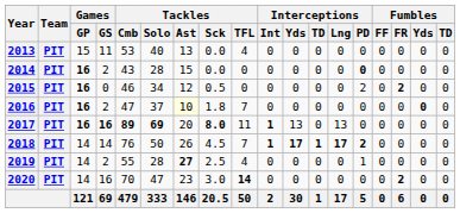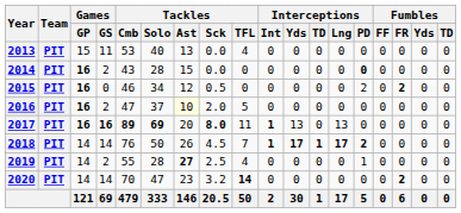 <table class="wikitable" style="text-align:center">
 <tr>
 <th rowspan="2">Year</th>
 <th rowspan="2">Team</th>
 <th colspan="2">Games</th>
 <th colspan="5">Tackles</th>
 <th colspan="5">Interceptions</th>
 <th colspan="4">Fumbles</th>
 </tr>
 <tr>
 <th>GP</th>
 <th>GS</th>
 <th>Cmb</th>
 <th>Solo</th>
 <th>Ast</th>
 <th>Sck</th>
 <th>TFL</th>
 <th>Int</th>
 <th>Yds</th>
 <th>TD</th>
 <th>Lng</th>
 <th>PD</th>
 <th>FF</th>
 <th>FR</th>
 <th>Yds</th>
 <th>TD</th>
 </tr>
 <tr>
 <th><a href='#'>2013</a></th>
 <th><a href='#'>PIT</a></th>
 <td>15</td>
 <td>11</td>
 <td>53</td>
 <td>40</td>
 <td>13</td>
 <td>0.0</td>
 <td>4</td>
 <td>0</td>
 <td>0</td>
 <td>0</td>
 <td>0</td>
 <td>0</td>
 <td>0</td>
 <td>0</td>
 <td>0</td>
 <td>0</td>
 </tr>
 <tr>
 <th><a href='#'>2014</a></th>
 <th><a href='#'>PIT</a></th>
 <td><strong>16</strong></td>
 <td>2</td>
 <td>43</td>
 <td>28</td>
 <td>15</td>
 <td>0.0</td>
 <td>0</td>
 <td>0</td>
 <td>0</td>
 <td>0</td>
 <td>0</td>
 <td><strong>0</strong></td>
 <td>0</td>
 <td>0</td>
 <td>0</td>
 <td>0</td>
 </tr>
 <tr>
 <th><a href='#'>2015</a></th>
 <th><a href='#'>PIT</a></th>
 <td><strong>16</strong></td>
 <td>0</td>
 <td>46</td>
 <td>34</td>
 <td>12</td>
 <td>0.5</td>
 <td>0</td>
 <td>0</td>
 <td>0</td>
 <td>0</td>
 <td>0</td>
 <td>2</td>
 <td>0</td>
 <td><strong>2</strong></td>
 <td>0</td>
 <td>0</td>
 </tr>
 <tr>
 <th><a href='#'>2016</a></th>
 <th><a href='#'>PIT</a></th>
 <td><strong>16</strong></td>
 <td>2</td>
 <td>47</td>
 <td>37</td>
 <td style="background: lightyellow;">10</td>
-<td>1.8</td>
-<td>7</td>
+<td>2.0</td>
+<td>5</td>
 <td>0</td>
 <td>0</td>
 <td>0</td>
 <td>0</td>
 <td>0</td>
 <td>0</td>
 <td>0</td>
-<td><strong>0</strong></td>
+<td>0</td>
 <td>0</td>
 </tr>
 <tr>
 <th><a href='#'>2017</a></th>
 <th><a href='#'>PIT</a></th>
 <td><strong>16</strong></td>
 <td><strong>16</strong></td>
 <td><strong>89</strong></td>
 <td><strong>69</strong></td>
 <td>20</td>
 <td><strong>8.0</strong></td>
 <td>11</td>
 <td><strong>1</strong></td>
 <td>13</td>
 <td>0</td>
 <td>13</td>
 <td>0</td>
 <td>0</td>
 <td>0</td>
 <td>0</td>
 <td>0</td>
 </tr>
 <tr>
 <th><a href='#'>2018</a></th>
 <th><a href='#'>PIT</a></th>
 <td>14</td>
 <td>14</td>
 <td>76</td>
 <td>50</td>
 <td>26</td>
 <td>4.5</td>
 <td>7</td>
 <td><strong>1</strong></td>
 <td><strong>17</strong></td>
 <td><strong>1</strong></td>
 <td><strong>17</strong></td>
 <td><strong>2</strong></td>
 <td>0</td>
 <td>0</td>
 <td>0</td>
 <td>0</td>
 </tr>
 <tr>
 <th><a href='#'>2019</a></th>
 <th><a href='#'>PIT</a></th>
 <td>14</td>
 <td>2</td>
 <td>55</td>
 <td>28</td>
 <td><strong>27</strong></td>
 <td>2.5</td>
 <td>4</td>
 <td>0</td>
 <td>0</td>
 <td>0</td>
 <td>0</td>
 <td>1</td>
 <td>0</td>
 <td>0</td>
 <td>0</td>
 <td>0</td>
 </tr>
 <tr>
 <th><a href='#'>2020</a></th>
 <th><a href='#'>PIT</a></th>
 <td>14</td>
-<td>16</td>
+<td>14</td>
 <td>70</td>
 <td>47</td>
 <td>23</td>
-<td>3.0</td>
+<td>3.2</td>
 <td><strong>14</strong></td>
 <td>0</td>
 <td>0</td>
 <td>0</td>
 <td>0</td>
 <td>0</td>
 <td>0</td>
 <td><strong>2</strong></td>
 <td>0</td>
 <td>0</td>
 </tr>
 <tr>
 <th colspan="2"></th>
 <th>121</th>
 <th>69</th>
 <th>479</th>
 <th>333</th>
 <th>146</th>
 <th>20.5</th>
 <th>50</th>
 <th>2</th>
 <th>30</th>
 <th>1</th>
 <th>17</th>
 <th>5</th>
 <th>0</th>
 <th>6</th>
 <th>0</th>
 <th>0</th>
 </tr>
 </table>
